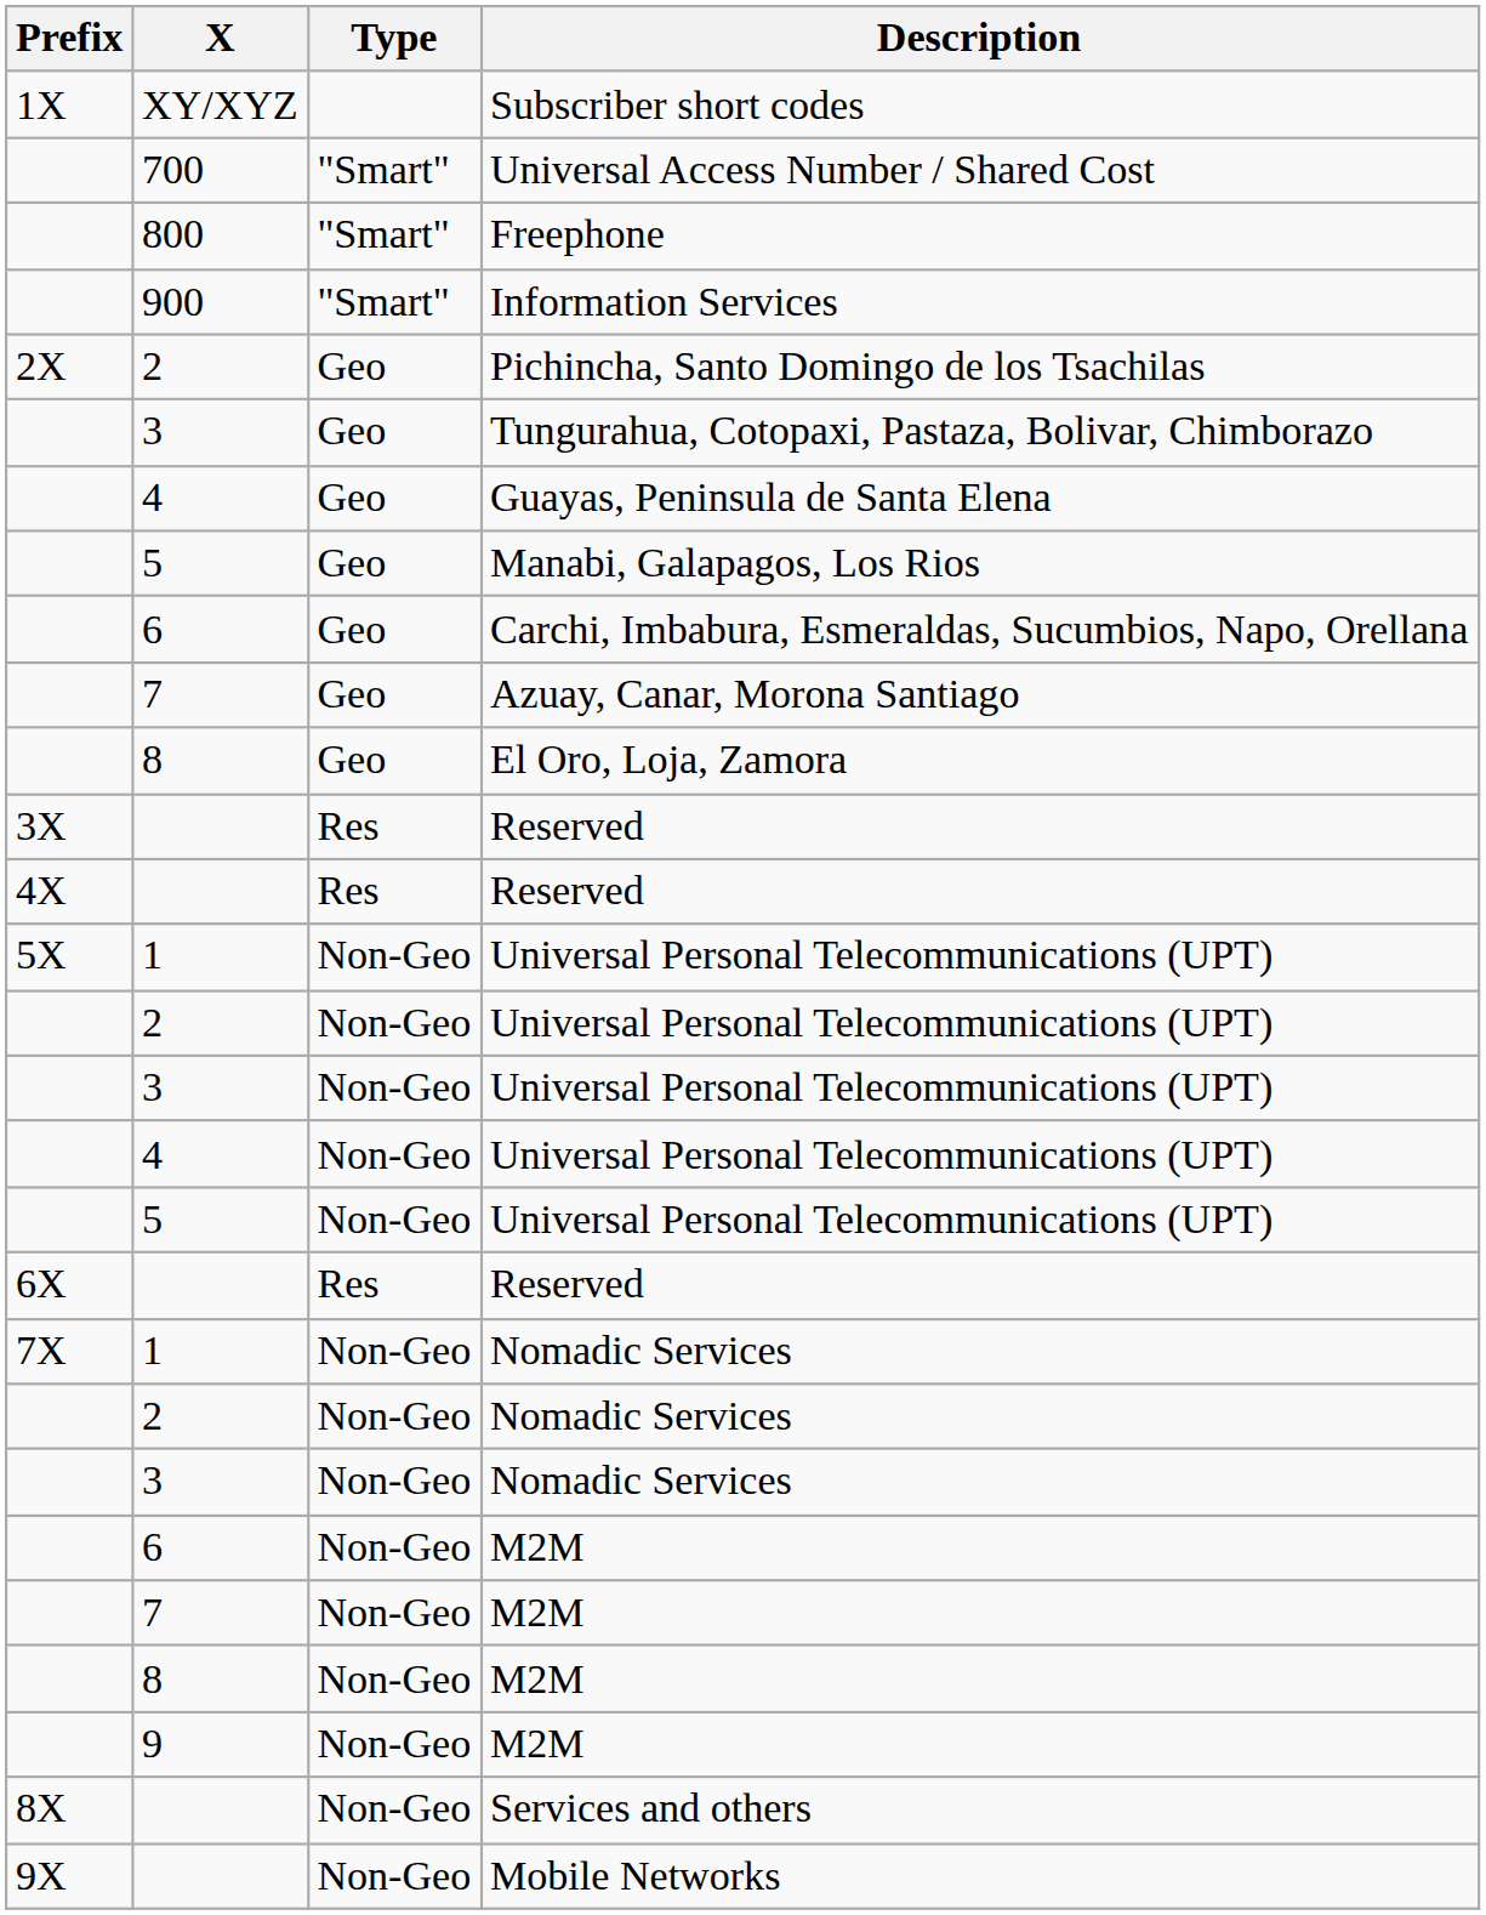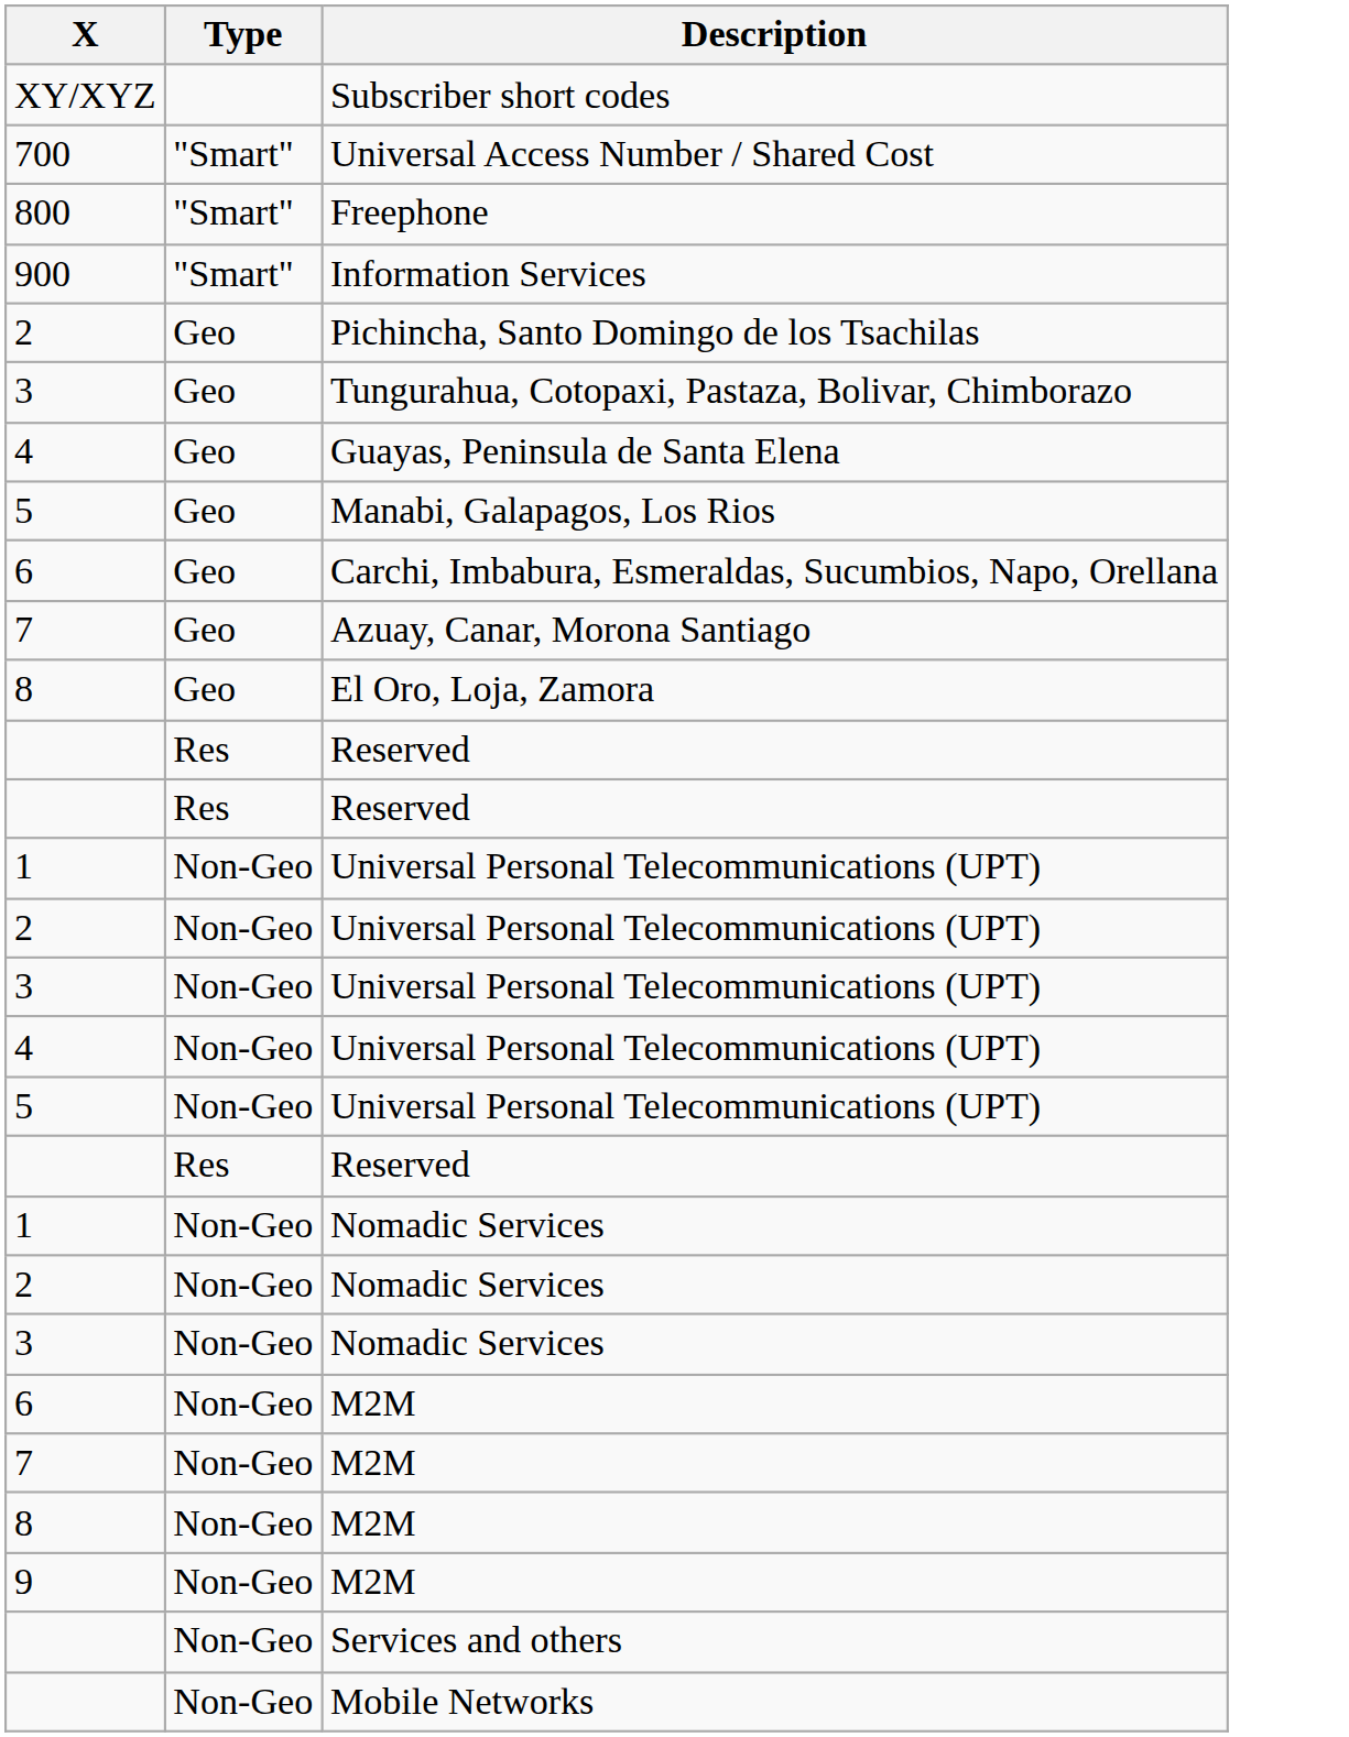 <table class="wikitable">
 <tr>
-<th>Prefix</th>
 <th>X</th>
 <th>Type</th>
 <th>Description</th>
 </tr>
 <tr>
-<td>1X</td>
 <td>XY/XYZ</td>
 <td></td>
 <td>Subscriber short codes</td>
 </tr>
 <tr>
-<td></td>
 <td>700</td>
 <td>"Smart"</td>
 <td>Universal Access Number / Shared Cost</td>
 </tr>
 <tr>
-<td></td>
 <td>800</td>
 <td>"Smart"</td>
 <td>Freephone</td>
 </tr>
 <tr>
-<td></td>
 <td>900</td>
 <td>"Smart"</td>
 <td>Information Services</td>
 </tr>
 <tr>
-<td>2X</td>
 <td>2</td>
 <td>Geo</td>
 <td>Pichincha, Santo Domingo de los Tsachilas</td>
 </tr>
 <tr>
-<td></td>
 <td>3</td>
 <td>Geo</td>
 <td>Tungurahua, Cotopaxi, Pastaza, Bolivar, Chimborazo</td>
 </tr>
 <tr>
-<td></td>
 <td>4</td>
 <td>Geo</td>
 <td>Guayas, Peninsula de Santa Elena</td>
 </tr>
 <tr>
-<td></td>
 <td>5</td>
 <td>Geo</td>
 <td>Manabi, Galapagos, Los Rios</td>
 </tr>
 <tr>
-<td></td>
 <td>6</td>
 <td>Geo</td>
 <td>Carchi, Imbabura, Esmeraldas, Sucumbios, Napo, Orellana</td>
 </tr>
 <tr>
-<td></td>
 <td>7</td>
 <td>Geo</td>
 <td>Azuay, Canar, Morona Santiago</td>
 </tr>
 <tr>
-<td></td>
 <td>8</td>
 <td>Geo</td>
 <td>El Oro, Loja, Zamora</td>
 </tr>
 <tr>
-<td>3X</td>
 <td></td>
 <td>Res</td>
 <td>Reserved</td>
 </tr>
 <tr>
-<td>4X</td>
 <td></td>
 <td>Res</td>
 <td>Reserved</td>
 </tr>
 <tr>
-<td>5X</td>
 <td>1</td>
 <td>Non-Geo</td>
 <td>Universal Personal Telecommunications (UPT)</td>
 </tr>
 <tr>
-<td></td>
 <td>2</td>
 <td>Non-Geo</td>
 <td>Universal Personal Telecommunications (UPT)</td>
 </tr>
 <tr>
-<td></td>
 <td>3</td>
 <td>Non-Geo</td>
 <td>Universal Personal Telecommunications (UPT)</td>
 </tr>
 <tr>
-<td></td>
 <td>4</td>
 <td>Non-Geo</td>
 <td>Universal Personal Telecommunications (UPT)</td>
 </tr>
 <tr>
-<td></td>
 <td>5</td>
 <td>Non-Geo</td>
 <td>Universal Personal Telecommunications (UPT)</td>
 </tr>
 <tr>
-<td>6X</td>
 <td></td>
 <td>Res</td>
 <td>Reserved</td>
 </tr>
 <tr>
-<td>7X</td>
 <td>1</td>
 <td>Non-Geo</td>
 <td>Nomadic Services</td>
 </tr>
 <tr>
-<td></td>
 <td>2</td>
 <td>Non-Geo</td>
 <td>Nomadic Services</td>
 </tr>
 <tr>
-<td></td>
 <td>3</td>
 <td>Non-Geo</td>
 <td>Nomadic Services</td>
 </tr>
 <tr>
-<td></td>
 <td>6</td>
 <td>Non-Geo</td>
 <td>M2M</td>
 </tr>
 <tr>
-<td></td>
 <td>7</td>
 <td>Non-Geo</td>
 <td>M2M</td>
 </tr>
 <tr>
-<td></td>
 <td>8</td>
 <td>Non-Geo</td>
 <td>M2M</td>
 </tr>
 <tr>
-<td></td>
 <td>9</td>
 <td>Non-Geo</td>
 <td>M2M</td>
 </tr>
 <tr>
-<td>8X</td>
 <td></td>
 <td>Non-Geo</td>
 <td>Services and others</td>
 </tr>
 <tr>
-<td>9X</td>
 <td></td>
 <td>Non-Geo</td>
 <td>Mobile Networks</td>
 </tr>
 </table>
